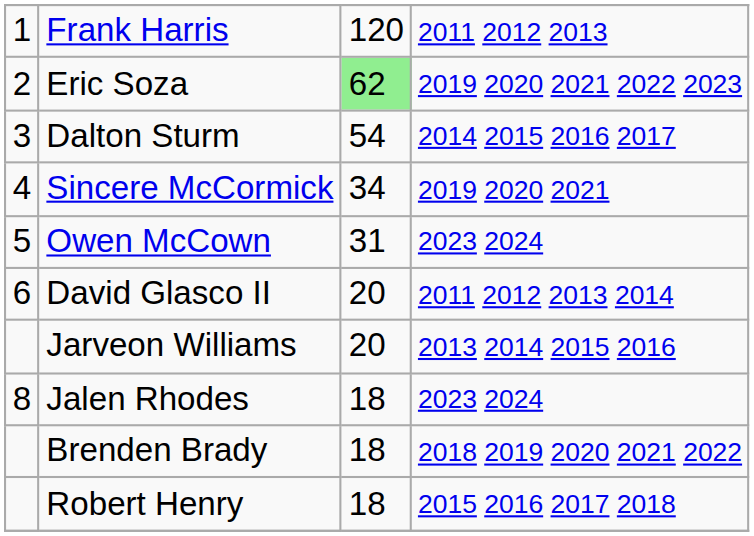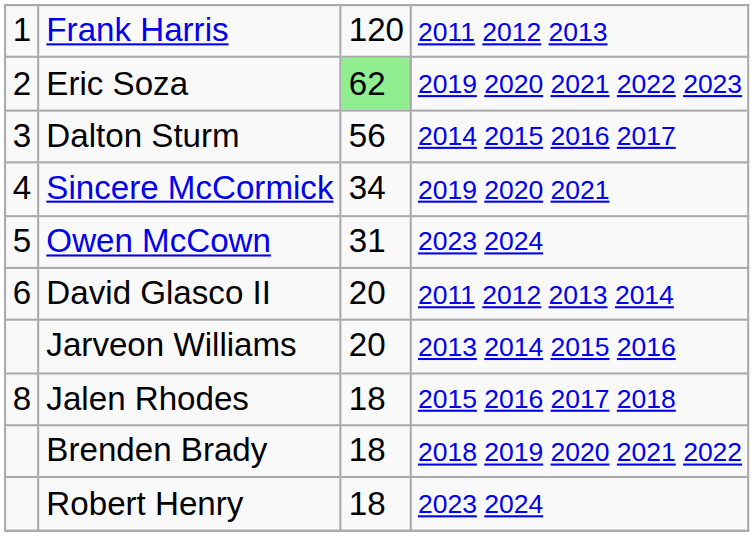 <table class="wikitable">
 <tr>
 </tr>
 <tr>
 <td>1</td>
 <td><a href='#'>Frank Harris</a></td>
 <td><abbr>120</abbr></td>
 <td style="font-size:80%;"><a href='#'>2011</a> <a href='#'>2012</a> <a href='#'>2013</a></td>
 </tr>
 <tr>
 <td>2</td>
 <td>Eric Soza</td>
 <td style="background: lightgreen;"><abbr>62</abbr></td>
 <td style="font-size:80%;"><a href='#'>2019</a> <a href='#'>2020</a> <a href='#'>2021</a> <a href='#'>2022</a> <a href='#'>2023</a></td>
 </tr>
 <tr>
 <td>3</td>
 <td>Dalton Sturm</td>
-<td><abbr>54</abbr></td>
+<td><abbr>56</abbr></td>
 <td style="font-size:80%;"><a href='#'>2014</a> <a href='#'>2015</a> <a href='#'>2016</a> <a href='#'>2017</a></td>
 </tr>
 <tr>
 <td>4</td>
 <td><a href='#'>Sincere McCormick</a></td>
 <td><abbr>34</abbr></td>
 <td style="font-size:80%;"><a href='#'>2019</a> <a href='#'>2020</a> <a href='#'>2021</a></td>
 </tr>
 <tr>
 <td>5</td>
 <td><a href='#'>Owen McCown</a></td>
 <td><abbr>31</abbr></td>
 <td style="font-size:80%;"><a href='#'>2023</a> <a href='#'>2024</a></td>
 </tr>
 <tr>
 <td>6</td>
 <td>David Glasco II</td>
 <td><abbr>20</abbr></td>
 <td style="font-size:80%;"><a href='#'>2011</a> <a href='#'>2012</a> <a href='#'>2013</a> <a href='#'>2014</a></td>
 </tr>
 <tr>
 <td></td>
 <td>Jarveon Williams</td>
 <td><abbr>20</abbr></td>
 <td style="font-size:80%;"><a href='#'>2013</a> <a href='#'>2014</a> <a href='#'>2015</a> <a href='#'>2016</a></td>
 </tr>
 <tr>
 <td>8</td>
 <td>Jalen Rhodes</td>
 <td><abbr>18</abbr></td>
-<td style="font-size:80%;"><a href='#'>2023</a> <a href='#'>2024</a></td>
+<td style="font-size:80%;"><a href='#'>2015</a> <a href='#'>2016</a> <a href='#'>2017</a> <a href='#'>2018</a></td>
 </tr>
 <tr>
 <td></td>
 <td>Brenden Brady</td>
 <td><abbr>18</abbr></td>
 <td style="font-size:80%;"><a href='#'>2018</a> <a href='#'>2019</a> <a href='#'>2020</a> <a href='#'>2021</a> <a href='#'>2022</a></td>
 </tr>
 <tr>
 <td></td>
 <td>Robert Henry</td>
 <td><abbr>18</abbr> </td>
-<td style="font-size:80%;"><a href='#'>2015</a> <a href='#'>2016</a> <a href='#'>2017</a> <a href='#'>2018</a></td>
+<td style="font-size:80%;"><a href='#'>2023</a> <a href='#'>2024</a></td>
 </tr>
 <tr>
 </tr>
 </table>
